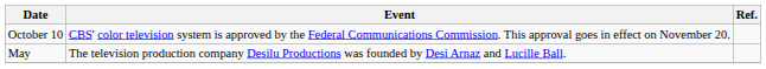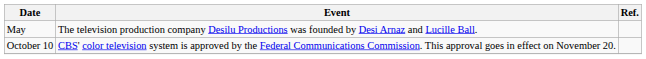 <table class="wikitable sortable">
 <tr>
 <th>Date</th>
 <th>Event</th>
 <th>Ref.</th>
 </tr>
 <tr>
+<td>May</td>
+<td>The television production company <a href='#'>Desilu Productions</a> was founded by <a href='#'>Desi Arnaz</a> and <a href='#'>Lucille Ball</a>.</td>
+<td></td>
+</tr>
+<tr>
 <td>October 10</td>
 <td><a href='#'>CBS</a>' <a href='#'>color television</a> system is approved by the <a href='#'>Federal Communications Commission</a>. This approval goes in effect on November 20.</td>
 <td></td>
 </tr>
 <tr>
-<td>May</td>
-<td>The television production company <a href='#'>Desilu Productions</a> was founded by <a href='#'>Desi Arnaz</a> and <a href='#'>Lucille Ball</a>.</td>
-<td></td>
-</tr>
-<tr>
 </tr>
 </table>
